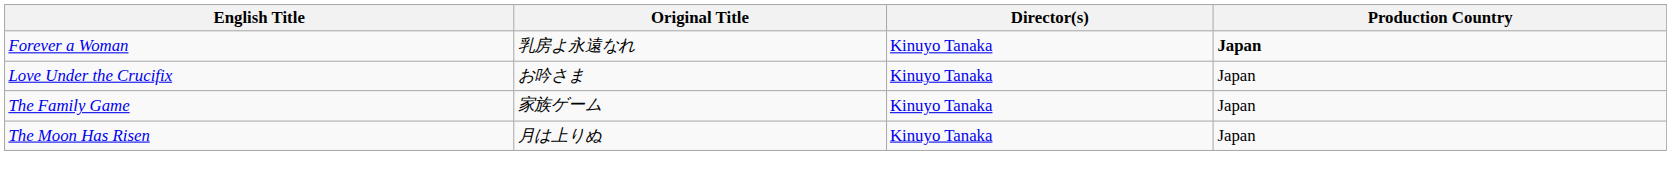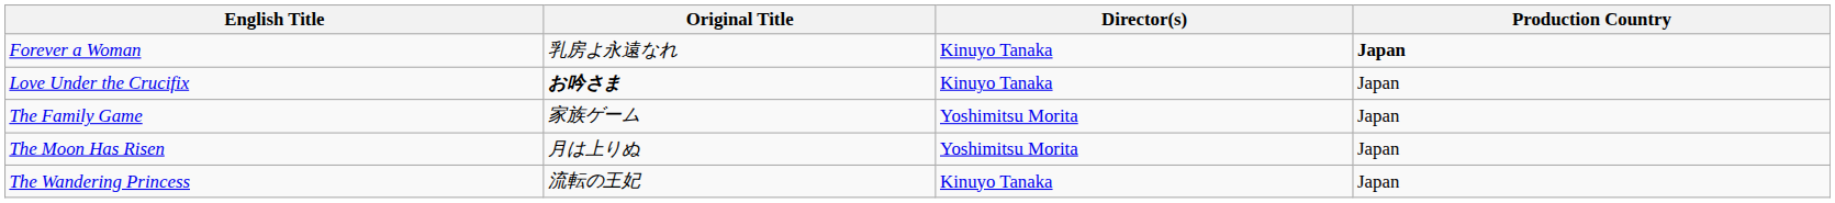 <table class="sortable wikitable" style="width:100%; margin-bottom:4px">
 <tr>
 <th>English Title</th>
 <th>Original Title</th>
 <th>Director(s)</th>
 <th>Production Country</th>
 </tr>
 <tr>
 <td><em><a href='#'>Forever a Woman</a></em></td>
 <td><em>乳房よ永遠なれ</em></td>
 <td><a href='#'>Kinuyo Tanaka</a></td>
 <td><strong>Japan</strong></td>
 </tr>
 <tr>
 <td><em><a href='#'>Love Under the Crucifix</a></em></td>
-<td><em>お吟さま</em></td>
+<td><strong><em>お吟さま</em></strong></td>
 <td><a href='#'>Kinuyo Tanaka</a></td>
 <td>Japan</td>
 </tr>
 <tr>
 <td><em><a href='#'>The Family Game</a></em></td>
 <td><em>家族ゲーム</em></td>
-<td><a href='#'>Kinuyo Tanaka</a></td>
+<td><a href='#'>Yoshimitsu Morita</a></td>
 <td>Japan</td>
 </tr>
 <tr>
 <td><em><a href='#'>The Moon Has Risen</a></em></td>
 <td><em>月は上りぬ</em></td>
+<td><a href='#'>Yoshimitsu Morita</a></td>
+<td>Japan</td>
+</tr>
+<tr>
+<td><em><a href='#'>The Wandering Princess</a></em></td>
+<td><em>流転の王妃</em></td>
 <td><a href='#'>Kinuyo Tanaka</a></td>
 <td>Japan</td>
 </tr>
 </table>
